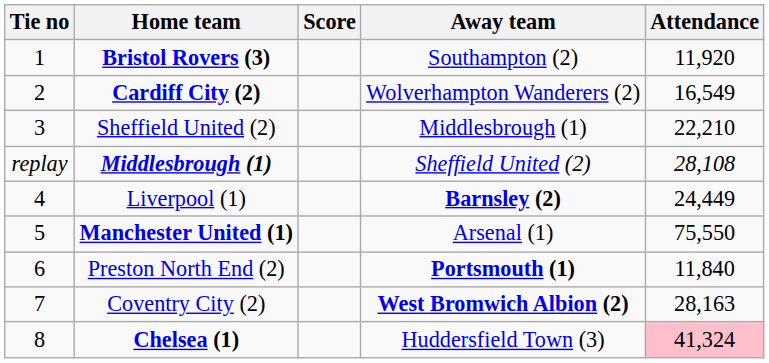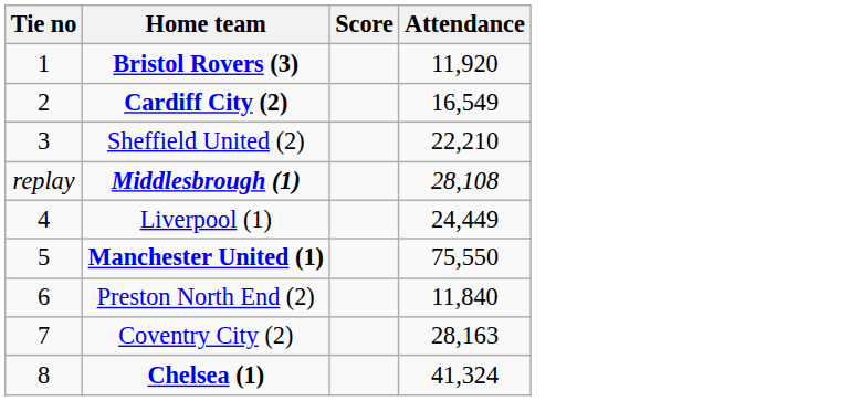 <table class="wikitable" style="text-align: center">
 <tr>
 <th>Tie no</th>
 <th>Home team</th>
 <th>Score</th>
-<th>Away team</th>
 <th>Attendance</th>
 </tr>
 <tr>
 <td>1</td>
 <td><strong><a href='#'>Bristol Rovers</a> (3)</strong></td>
 <td></td>
-<td><a href='#'>Southampton</a> (2)</td>
 <td>11,920</td>
 </tr>
 <tr>
 <td>2</td>
 <td><strong><a href='#'>Cardiff City</a> (2)</strong></td>
 <td></td>
-<td><a href='#'>Wolverhampton Wanderers</a> (2)</td>
 <td>16,549</td>
 </tr>
 <tr>
 <td>3</td>
 <td><a href='#'>Sheffield United</a> (2)</td>
 <td></td>
-<td><a href='#'>Middlesbrough</a> (1)</td>
 <td>22,210</td>
 </tr>
 <tr>
 <td><em>replay</em></td>
 <td><strong><em><a href='#'>Middlesbrough</a> (1)</em></strong></td>
 <td><em></em></td>
-<td><em><a href='#'>Sheffield United</a> (2)</em></td>
 <td><em>28,108</em></td>
 </tr>
 <tr>
 <td>4</td>
 <td><a href='#'>Liverpool</a> (1)</td>
 <td></td>
-<td><strong><a href='#'>Barnsley</a> (2)</strong></td>
 <td>24,449</td>
 </tr>
 <tr>
 <td>5</td>
 <td><strong><a href='#'>Manchester United</a> (1)</strong></td>
 <td></td>
-<td><a href='#'>Arsenal</a> (1)</td>
 <td>75,550</td>
 </tr>
 <tr>
 <td>6</td>
 <td><a href='#'>Preston North End</a> (2)</td>
 <td></td>
-<td><strong><a href='#'>Portsmouth</a> (1)</strong></td>
 <td>11,840</td>
 </tr>
 <tr>
 <td>7</td>
 <td><a href='#'>Coventry City</a> (2)</td>
 <td></td>
-<td><strong><a href='#'>West Bromwich Albion</a> (2)</strong></td>
 <td>28,163</td>
 </tr>
 <tr>
 <td>8</td>
 <td><strong><a href='#'>Chelsea</a> (1)</strong></td>
 <td></td>
-<td><a href='#'>Huddersfield Town</a> (3)</td>
-<td style="background: pink;">41,324</td>
+<td>41,324</td>
 </tr>
 </table>
